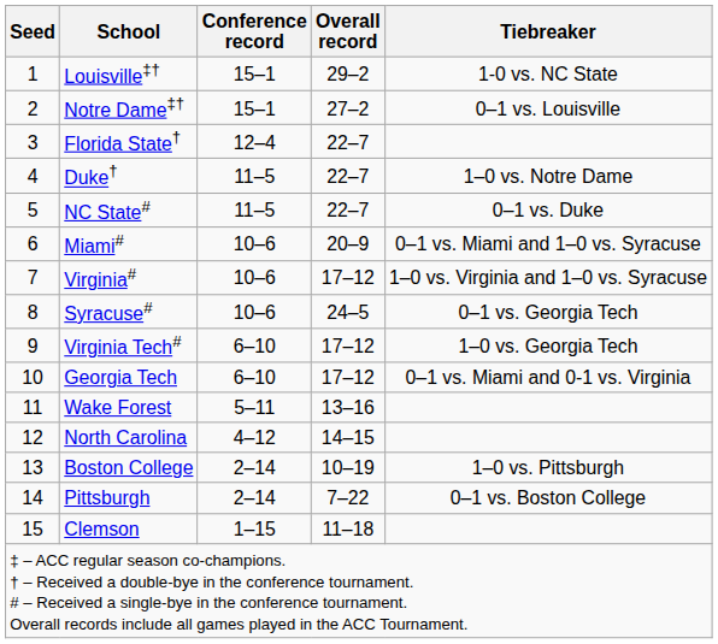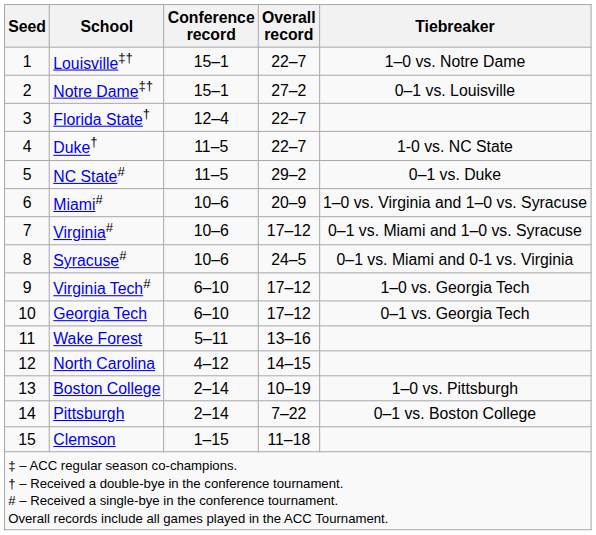 <table class="wikitable" style="white-space:nowrap; font-size:95%; text-align:center">
 <tr>
 <th>Seed</th>
 <th>School</th>
 <th>Conference<br>record</th>
 <th>Overall<br>record</th>
 <th>Tiebreaker</th>
 </tr>
 <tr>
 <td>1</td>
 <td align=left><a href='#'>Louisville</a><sup>‡†</sup></td>
 <td>15–1</td>
-<td>29–2</td>
-<td>1-0 vs. NC State</td>
+<td>22–7</td>
+<td>1–0 vs. Notre Dame</td>
 </tr>
 <tr>
 <td>2</td>
 <td align=left><a href='#'>Notre Dame</a><sup>‡†</sup></td>
 <td>15–1</td>
 <td>27–2</td>
 <td>0–1 vs. Louisville</td>
 </tr>
 <tr>
 <td>3</td>
 <td align=left><a href='#'>Florida State</a><sup>†</sup></td>
 <td>12–4</td>
 <td>22–7</td>
 <td></td>
 </tr>
 <tr>
 <td>4</td>
 <td align=left><a href='#'>Duke</a><sup>†</sup></td>
 <td>11–5</td>
 <td>22–7</td>
-<td>1–0 vs. Notre Dame</td>
+<td>1-0 vs. NC State</td>
 </tr>
 <tr>
 <td>5</td>
 <td align=left><a href='#'>NC State</a><sup>#</sup></td>
 <td>11–5</td>
-<td>22–7</td>
+<td>29–2</td>
 <td>0–1 vs. Duke</td>
 </tr>
 <tr>
 <td>6</td>
 <td align=left><a href='#'>Miami</a><sup>#</sup></td>
 <td>10–6</td>
 <td>20–9</td>
-<td>0–1 vs. Miami and 1–0 vs. Syracuse</td>
+<td>1–0 vs. Virginia and 1–0 vs. Syracuse</td>
 </tr>
 <tr>
 <td>7</td>
 <td align=left><a href='#'>Virginia</a><sup>#</sup></td>
 <td>10–6</td>
 <td>17–12</td>
-<td>1–0 vs. Virginia and 1–0 vs. Syracuse</td>
+<td>0–1 vs. Miami and 1–0 vs. Syracuse</td>
 </tr>
 <tr>
 <td>8</td>
 <td align=left><a href='#'>Syracuse</a><sup>#</sup></td>
 <td>10–6</td>
 <td>24–5</td>
-<td>0–1 vs. Georgia Tech</td>
+<td>0–1 vs. Miami and 0-1 vs. Virginia</td>
 </tr>
 <tr>
 <td>9</td>
 <td align=left><a href='#'>Virginia Tech</a><sup>#</sup></td>
 <td>6–10</td>
 <td>17–12</td>
 <td>1–0 vs. Georgia Tech</td>
 </tr>
 <tr>
 <td>10</td>
 <td align=left><a href='#'>Georgia Tech</a></td>
 <td>6–10</td>
 <td>17–12</td>
-<td>0–1 vs. Miami and 0-1 vs. Virginia</td>
+<td>0–1 vs. Georgia Tech</td>
 </tr>
 <tr>
 <td>11</td>
 <td align=left><a href='#'>Wake Forest</a></td>
 <td>5–11</td>
 <td>13–16</td>
 <td></td>
 </tr>
 <tr>
 <td>12</td>
 <td align=left><a href='#'>North Carolina</a></td>
 <td>4–12</td>
 <td>14–15</td>
 <td></td>
 </tr>
 <tr>
 <td>13</td>
 <td align=left><a href='#'>Boston College</a></td>
 <td>2–14</td>
 <td>10–19</td>
 <td>1–0 vs. Pittsburgh</td>
 </tr>
 <tr>
 <td>14</td>
 <td align=left><a href='#'>Pittsburgh</a></td>
 <td>2–14</td>
 <td>7–22</td>
 <td>0–1 vs. Boston College</td>
 </tr>
 <tr>
 <td>15</td>
 <td align=left><a href='#'>Clemson</a></td>
 <td>1–15</td>
 <td>11–18</td>
 <td></td>
 </tr>
 <tr>
 <td colspan=6 align=left><small>‡ – ACC regular season co-champions.<br>† – Received a double-bye in the conference tournament.<br># – Received a single-bye in the conference tournament.<br>Overall records include all games played in the ACC Tournament.</small></td>
 </tr>
 </table>
